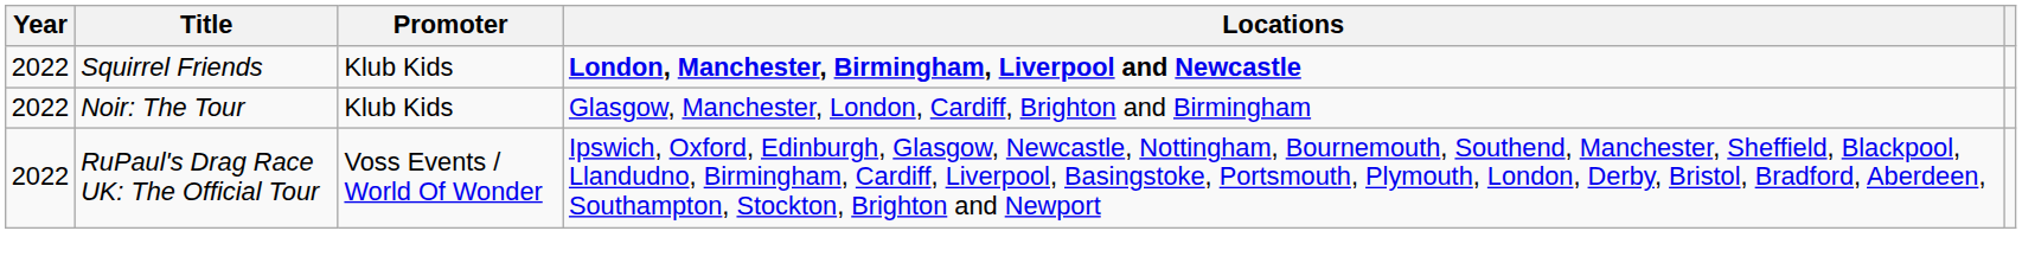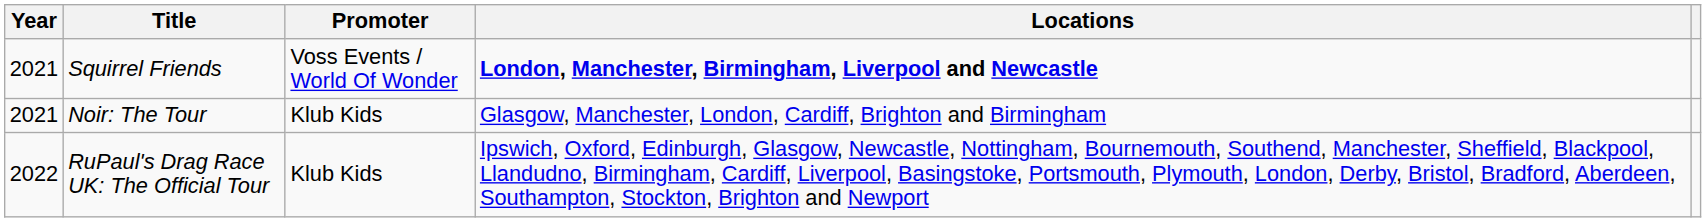 <table class="wikitable plainrowheaders sortable">
 <tr>
 <th scope="col">Year</th>
 <th scope="col">Title</th>
 <th scope="col">Promoter</th>
 <th scope="col">Locations</th>
 <th style="text-align: center;" class="unsortable"></th>
 </tr>
 <tr>
-<td>2022</td>
+<td>2021</td>
 <td><em>Squirrel Friends</em></td>
-<td>Klub Kids</td>
+<td>Voss Events / <a href='#'>World Of Wonder</a></td>
 <td><strong><a href='#'>London</a>, <a href='#'>Manchester</a>, <a href='#'>Birmingham</a>, <a href='#'>Liverpool</a> and <a href='#'>Newcastle</a></strong></td>
 <td></td>
 </tr>
 <tr>
-<td>2022</td>
+<td>2021</td>
 <td><em>Noir: The Tour</em></td>
 <td>Klub Kids</td>
 <td><a href='#'>Glasgow</a>, <a href='#'>Manchester</a>, <a href='#'>London</a>, <a href='#'>Cardiff</a>, <a href='#'>Brighton</a> and <a href='#'>Birmingham</a></td>
 <td></td>
 </tr>
 <tr>
 <td>2022</td>
 <td><em>RuPaul's Drag Race UK: The Official Tour</em></td>
-<td>Voss Events / <a href='#'>World Of Wonder</a></td>
+<td>Klub Kids</td>
 <td><a href='#'>Ipswich</a>, <a href='#'>Oxford</a>, <a href='#'>Edinburgh</a>, <a href='#'>Glasgow</a>, <a href='#'>Newcastle</a>, <a href='#'>Nottingham</a>, <a href='#'>Bournemouth</a>, <a href='#'>Southend</a>, <a href='#'>Manchester</a>, <a href='#'>Sheffield</a>, <a href='#'>Blackpool</a>, <a href='#'>Llandudno</a>, <a href='#'>Birmingham</a>, <a href='#'>Cardiff</a>, <a href='#'>Liverpool</a>, <a href='#'>Basingstoke</a>, <a href='#'>Portsmouth</a>, <a href='#'>Plymouth</a>, <a href='#'>London</a>, <a href='#'>Derby</a>, <a href='#'>Bristol</a>, <a href='#'>Bradford</a>, <a href='#'>Aberdeen</a>, <a href='#'>Southampton</a>, <a href='#'>Stockton</a>, <a href='#'>Brighton</a> and <a href='#'>Newport</a></td>
 <td></td>
 </tr>
 </table>
